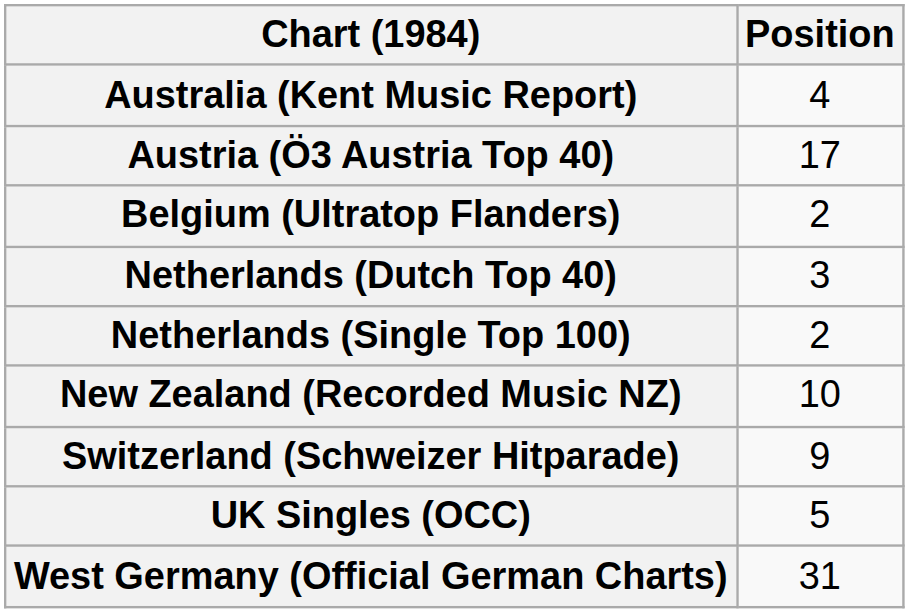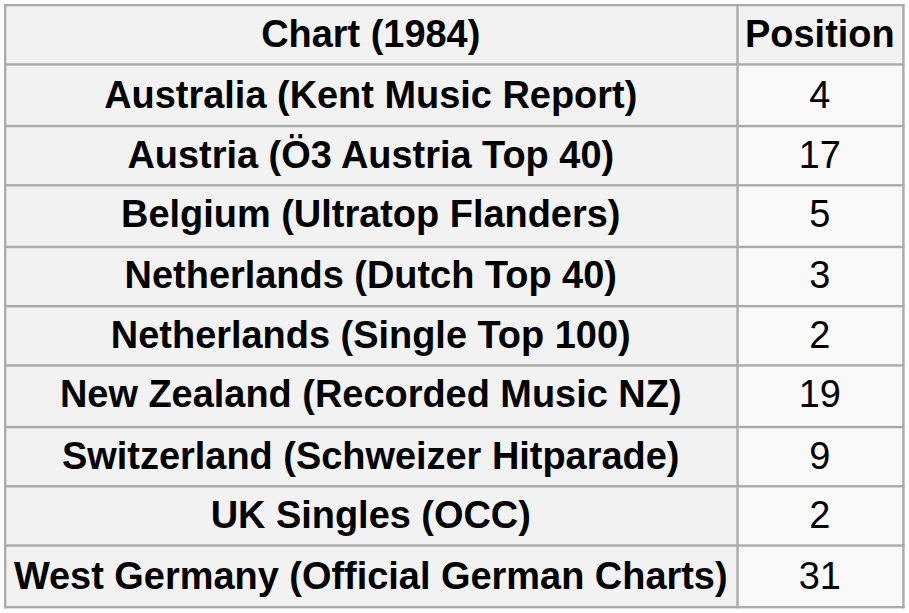 <table class="wikitable sortable plainrowheaders" style="text-align:center">
 <tr>
 <th scope="col">Chart (1984)</th>
 <th scope="col">Position</th>
 </tr>
 <tr>
 <th scope="row">Australia (Kent Music Report)</th>
 <td>4</td>
 </tr>
 <tr>
 <th scope="row">Austria (Ö3 Austria Top 40)</th>
 <td>17</td>
 </tr>
 <tr>
 <th scope="row">Belgium (Ultratop Flanders)</th>
-<td>2</td>
+<td>5</td>
 </tr>
 <tr>
 <th scope="row">Netherlands (Dutch Top 40)</th>
 <td>3</td>
 </tr>
 <tr>
 <th scope="row">Netherlands (Single Top 100)</th>
 <td>2</td>
 </tr>
 <tr>
 <th scope="row">New Zealand (Recorded Music NZ)</th>
-<td>10</td>
+<td>19</td>
 </tr>
 <tr>
 <th scope="row">Switzerland (Schweizer Hitparade)</th>
 <td>9</td>
 </tr>
 <tr>
 <th scope="row">UK Singles (OCC)</th>
-<td>5</td>
+<td>2</td>
 </tr>
 <tr>
 <th scope="row">West Germany (Official German Charts)</th>
 <td>31</td>
 </tr>
 </table>
